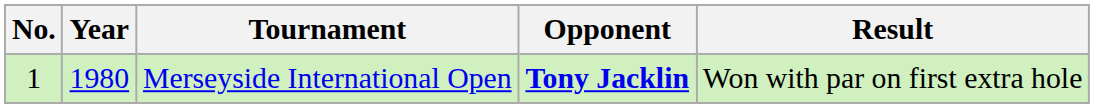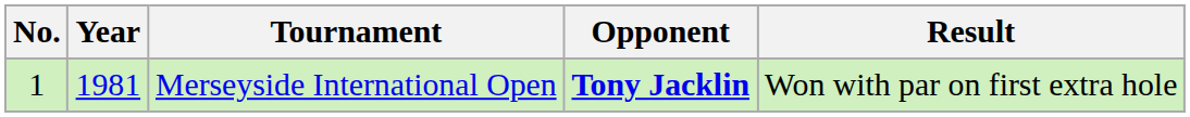 <table class="wikitable" style="font-size:95%;">
 <tr>
 <th>No.</th>
 <th>Year</th>
 <th>Tournament</th>
 <th>Opponent</th>
 <th>Result</th>
 </tr>
 <tr style="background:#D0F0C0;">
 <td align=center>1</td>
-<td><a href='#'>1980</a></td>
+<td><a href='#'>1981</a></td>
 <td><a href='#'>Merseyside International Open</a></td>
 <td><strong> <a href='#'>Tony Jacklin</a></strong></td>
 <td>Won with par on first extra hole</td>
 </tr>
 </table>
